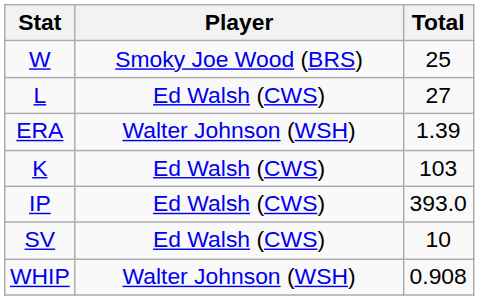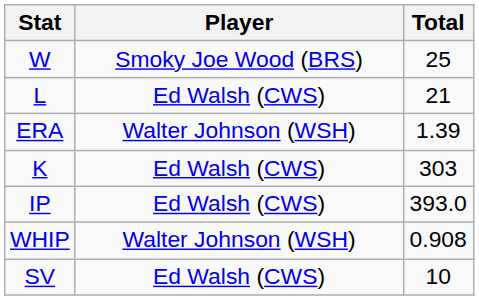 <table class="wikitable" style="text-align:center;">
 <tr>
 <th style="width:15%;">Stat</th>
 <th>Player</th>
 <th style="width:15%;">Total</th>
 </tr>
 <tr>
 <td><a href='#'>W</a></td>
 <td><a href='#'>Smoky Joe Wood</a> (<a href='#'>BRS</a>)</td>
 <td>25</td>
 </tr>
 <tr>
 <td><a href='#'>L</a></td>
 <td><a href='#'>Ed Walsh</a> (<a href='#'>CWS</a>)</td>
-<td>27</td>
+<td>21</td>
 </tr>
 <tr>
 <td><a href='#'>ERA</a></td>
 <td><a href='#'>Walter Johnson</a> (<a href='#'>WSH</a>)</td>
 <td>1.39</td>
 </tr>
 <tr>
 <td><a href='#'>K</a></td>
 <td><a href='#'>Ed Walsh</a> (<a href='#'>CWS</a>)</td>
-<td>103</td>
+<td>303</td>
 </tr>
 <tr>
 <td><a href='#'>IP</a></td>
 <td><a href='#'>Ed Walsh</a> (<a href='#'>CWS</a>)</td>
 <td>393.0</td>
 </tr>
 <tr>
+<td><a href='#'>WHIP</a></td>
+<td><a href='#'>Walter Johnson</a> (<a href='#'>WSH</a>)</td>
+<td>0.908</td>
+</tr>
+<tr>
 <td><a href='#'>SV</a></td>
 <td><a href='#'>Ed Walsh</a> (<a href='#'>CWS</a>)</td>
 <td>10</td>
 </tr>
-<tr>
-<td><a href='#'>WHIP</a></td>
-<td><a href='#'>Walter Johnson</a> (<a href='#'>WSH</a>)</td>
-<td>0.908</td>
-</tr>
 </table>
